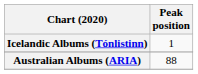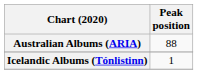 <table class="wikitable sortable plainrowheaders" style="text-align:center">
 <tr>
 <th scope="col">Chart (2020)</th>
 <th scope="col">Peak<br>position</th>
 </tr>
 <tr>
-<th scope="row">Icelandic Albums (<a href='#'>Tónlistinn</a>)</th>
-<td>1</td>
+<th scope="row">Australian Albums (<a href='#'>ARIA</a>)</th>
+<td>88</td>
 </tr>
 <tr>
 </tr>
 <tr>
 </tr>
 <tr>
 </tr>
 <tr>
-<th scope="row">Australian Albums (<a href='#'>ARIA</a>)</th>
-<td>88</td>
+<th scope="row">Icelandic Albums (<a href='#'>Tónlistinn</a>)</th>
+<td>1</td>
 </tr>
 <tr>
 </tr>
 </table>
